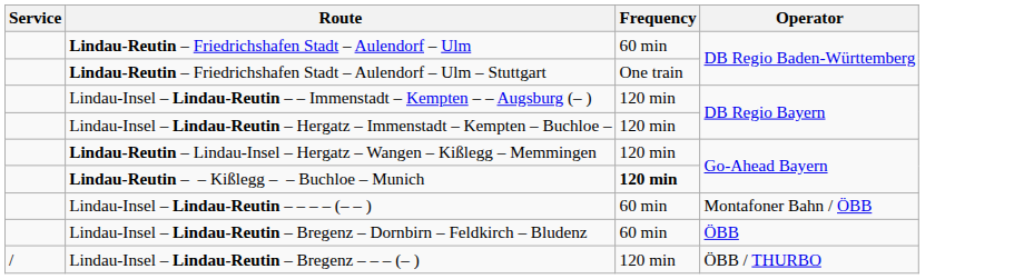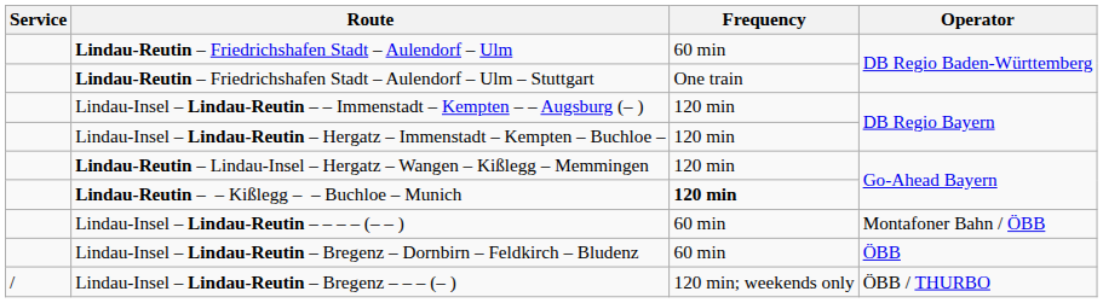 <table class="wikitable">
 <tr>
 <th>Service</th>
 <th>Route</th>
 <th>Frequency</th>
 <th>Operator</th>
 </tr>
 <tr>
 <td></td>
 <td><strong>Lindau-Reutin</strong> – <a href='#'>Friedrichshafen Stadt</a> – <a href='#'>Aulendorf</a> – <a href='#'>Ulm</a></td>
 <td>60 min</td>
 <td rowspan="2"><a href='#'>DB Regio Baden-Württemberg</a></td>
 </tr>
 <tr>
 <td></td>
 <td><strong>Lindau-Reutin</strong> – Friedrichshafen Stadt – Aulendorf – Ulm – Stuttgart</td>
 <td>One train</td>
 </tr>
 <tr>
 <td></td>
 <td>Lindau-Insel – <strong>Lindau-Reutin</strong> –  – Immenstadt – <a href='#'>Kempten</a> –  – <a href='#'>Augsburg</a> (– )</td>
 <td>120 min</td>
 <td rowspan="2"><a href='#'>DB Regio Bayern</a></td>
 </tr>
 <tr>
 <td></td>
 <td>Lindau-Insel – <strong>Lindau-Reutin</strong> – Hergatz – Immenstadt – Kempten – Buchloe – </td>
 <td>120 min</td>
 </tr>
 <tr>
 <td></td>
 <td><strong>Lindau-Reutin</strong> – Lindau-Insel – Hergatz – Wangen – Kißlegg – Memmingen</td>
 <td>120 min</td>
 <td rowspan="2"><a href='#'>Go-Ahead Bayern</a></td>
 </tr>
 <tr>
 <td></td>
 <td><strong>Lindau-Reutin</strong> –  – Kißlegg –  – Buchloe – Munich</td>
 <td><strong>120 min</strong></td>
 </tr>
 <tr>
 <td></td>
 <td>Lindau-Insel – <strong>Lindau-Reutin</strong> –  –  –  –  (–  – )</td>
 <td>60 min</td>
 <td>Montafoner Bahn / <a href='#'>ÖBB</a></td>
 </tr>
 <tr>
 <td></td>
 <td>Lindau-Insel – <strong>Lindau-Reutin</strong> – Bregenz – Dornbirn – Feldkirch – Bludenz</td>
 <td>60 min</td>
 <td><a href='#'>ÖBB</a></td>
 </tr>
 <tr>
 <td> /<br></td>
 <td>Lindau-Insel – <strong>Lindau-Reutin</strong> – Bregenz –  –  –  (– )</td>
-<td>120 min</td>
+<td>120 min; weekends only</td>
 <td>ÖBB / <a href='#'>THURBO</a></td>
 </tr>
 </table>
